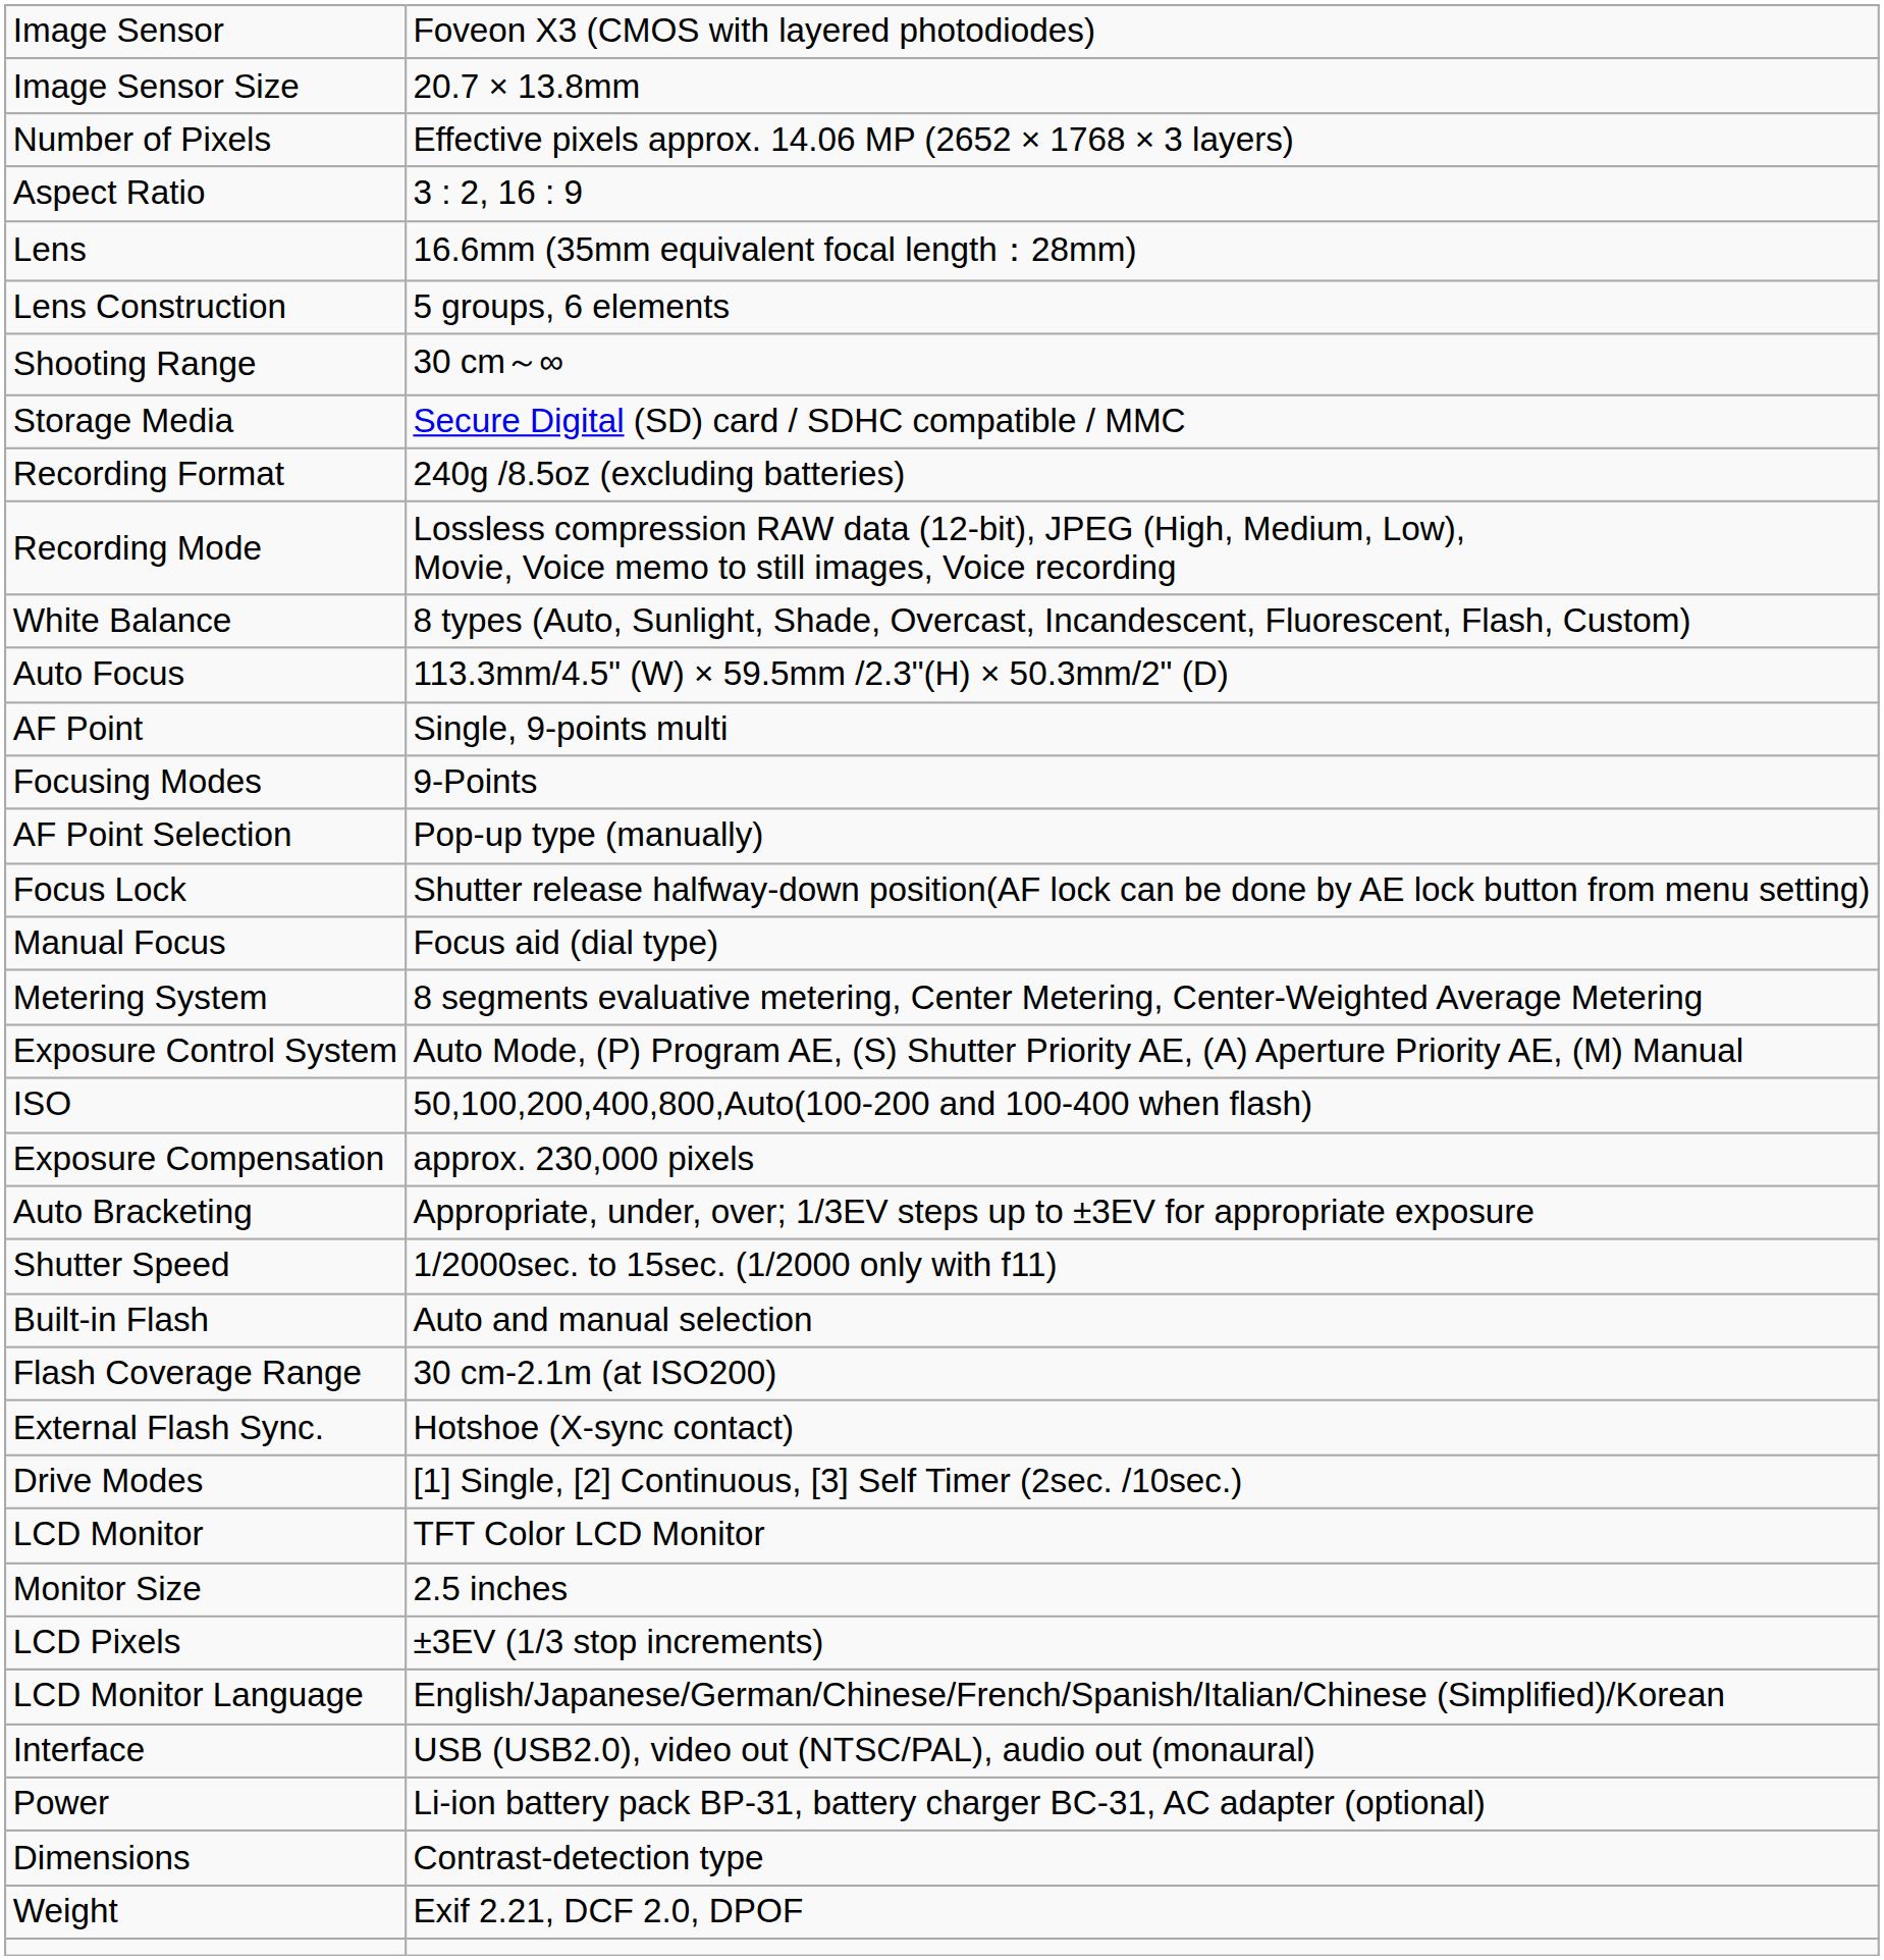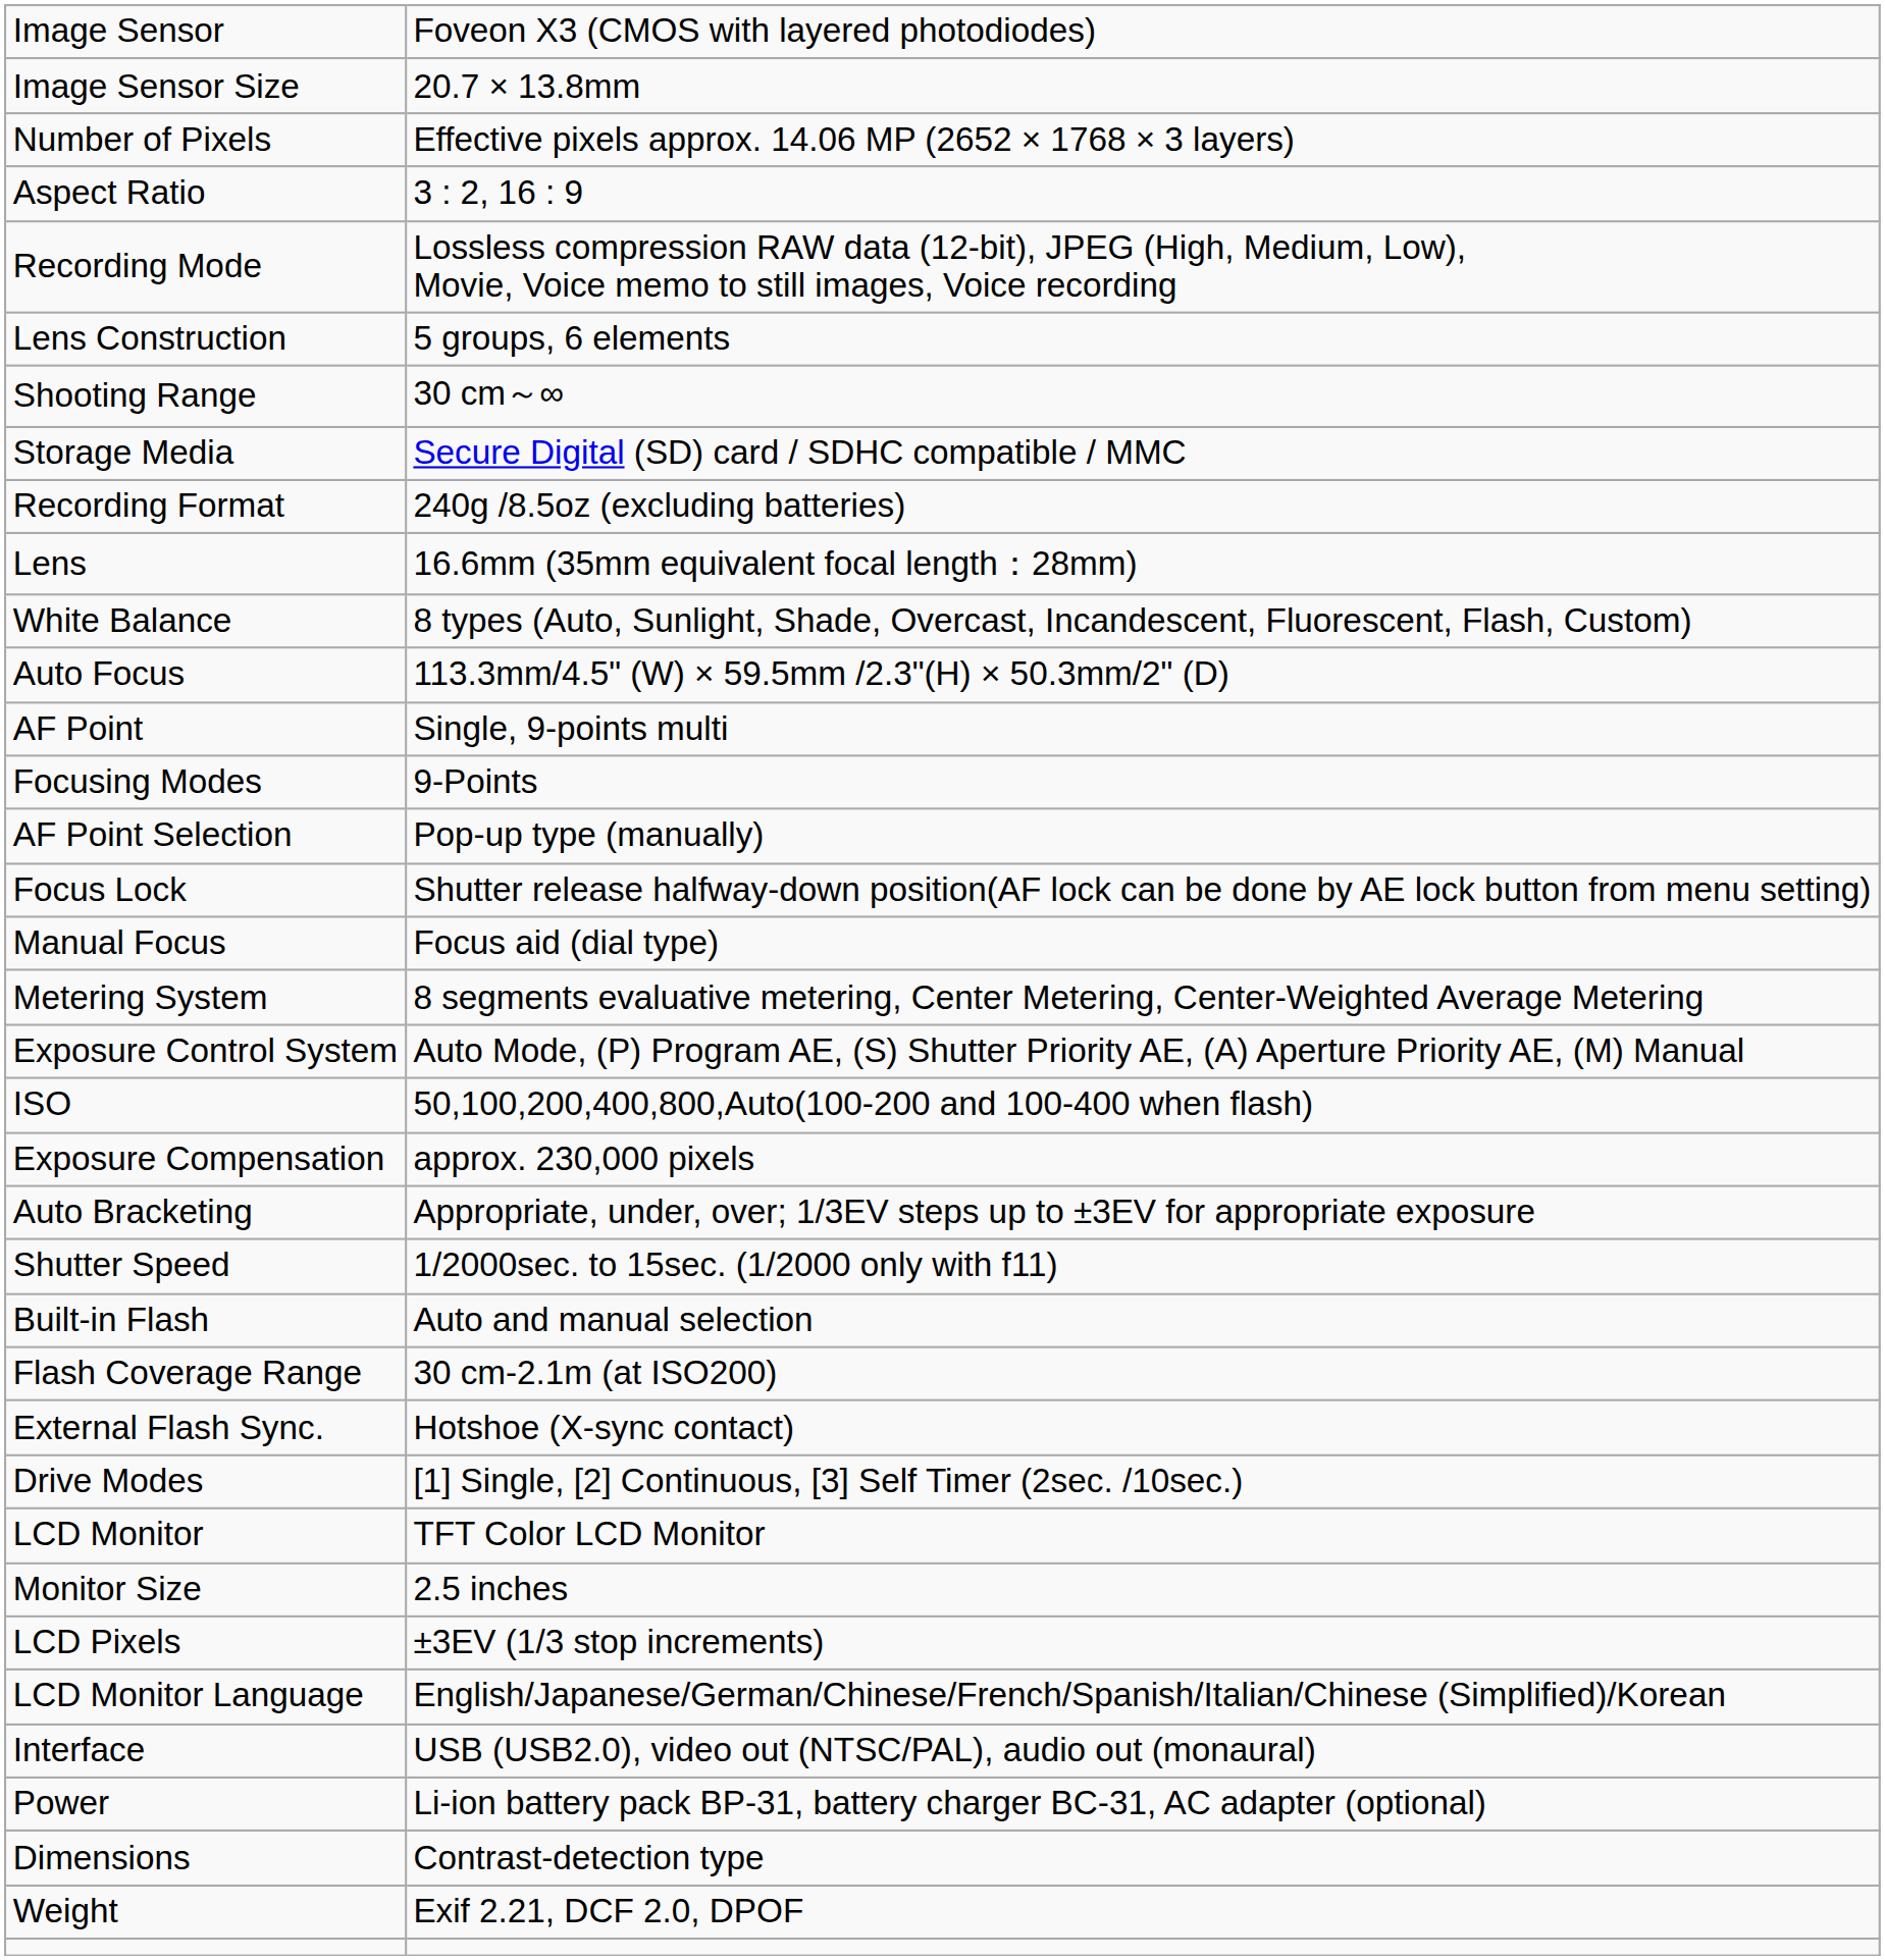 <table class="wikitable">
 <tr>
 <td>Image Sensor</td>
 <td>Foveon X3 (CMOS with layered photodiodes)</td>
 </tr>
 <tr>
 <td>Image Sensor Size</td>
 <td>20.7 × 13.8mm</td>
 </tr>
 <tr>
 <td>Number of Pixels</td>
 <td>Effective pixels approx. 14.06 MP (2652 × 1768 × 3 layers)</td>
 </tr>
 <tr>
 <td>Aspect Ratio</td>
 <td>3 : 2, 16 : 9</td>
 </tr>
 <tr>
-<td>Lens</td>
-<td>16.6mm   (35mm equivalent focal length：28mm)</td>
+<td>Recording Mode</td>
+<td>Lossless compression RAW data (12-bit), JPEG (High, Medium, Low),<br>Movie, Voice memo to still images, Voice recording</td>
 </tr>
 <tr>
 <td>Lens Construction</td>
 <td>5 groups, 6 elements</td>
 </tr>
 <tr>
 <td>Shooting Range</td>
 <td>30 cm～∞</td>
 </tr>
 <tr>
 <td>Storage Media</td>
 <td><a href='#'>Secure Digital</a> (SD) card / SDHC compatible / MMC</td>
 </tr>
 <tr>
 <td>Recording Format</td>
 <td>240g /8.5oz (excluding batteries)</td>
 </tr>
 <tr>
-<td>Recording Mode</td>
-<td>Lossless compression RAW data (12-bit), JPEG (High, Medium, Low),<br>Movie, Voice memo to still images, Voice recording</td>
+<td>Lens</td>
+<td>16.6mm   (35mm equivalent focal length：28mm)</td>
 </tr>
 <tr>
 <td>White Balance</td>
 <td>8 types (Auto, Sunlight, Shade, Overcast, Incandescent, Fluorescent, Flash, Custom)</td>
 </tr>
 <tr>
 <td>Auto Focus</td>
 <td>113.3mm/4.5" (W) × 59.5mm /2.3"(H) × 50.3mm/2" (D)</td>
 </tr>
 <tr>
 <td>AF Point</td>
 <td>Single, 9-points multi</td>
 </tr>
 <tr>
 <td>Focusing Modes</td>
 <td>9-Points</td>
 </tr>
 <tr>
 <td>AF Point Selection</td>
 <td>Pop-up type (manually)</td>
 </tr>
 <tr>
 <td>Focus Lock</td>
 <td>Shutter release halfway-down position(AF lock can be done by AE lock button from menu setting)</td>
 </tr>
 <tr>
 <td>Manual Focus</td>
 <td>Focus aid (dial type)</td>
 </tr>
 <tr>
 <td>Metering System</td>
 <td>8 segments evaluative metering, Center Metering, Center-Weighted Average Metering</td>
 </tr>
 <tr>
 <td>Exposure Control System</td>
 <td>Auto Mode, (P) Program AE, (S) Shutter Priority AE, (A) Aperture Priority AE, (M) Manual</td>
 </tr>
 <tr>
 <td>ISO</td>
 <td>50,100,200,400,800,Auto(100-200 and 100-400 when flash)</td>
 </tr>
 <tr>
 <td>Exposure Compensation</td>
 <td>approx. 230,000 pixels</td>
 </tr>
 <tr>
 <td>Auto Bracketing</td>
 <td>Appropriate, under, over; 1/3EV steps up to ±3EV for appropriate exposure</td>
 </tr>
 <tr>
 <td>Shutter Speed</td>
 <td>1/2000sec. to 15sec. (1/2000 only with f11)</td>
 </tr>
 <tr>
 <td>Built-in Flash</td>
 <td>Auto and manual selection</td>
 </tr>
 <tr>
 <td>Flash Coverage Range</td>
 <td>30 cm-2.1m (at ISO200)</td>
 </tr>
 <tr>
 <td>External Flash Sync.</td>
 <td>Hotshoe (X-sync contact)</td>
 </tr>
 <tr>
 <td>Drive Modes</td>
 <td>[1] Single, [2] Continuous, [3] Self Timer (2sec. /10sec.)</td>
 </tr>
 <tr>
 <td>LCD Monitor</td>
 <td>TFT Color LCD Monitor</td>
 </tr>
 <tr>
 <td>Monitor Size</td>
 <td>2.5 inches</td>
 </tr>
 <tr>
 <td>LCD Pixels</td>
 <td>±3EV (1/3 stop increments)</td>
 </tr>
 <tr>
 <td>LCD Monitor Language</td>
 <td>English/Japanese/German/Chinese/French/Spanish/Italian/Chinese (Simplified)/Korean</td>
 </tr>
 <tr>
 <td>Interface</td>
 <td>USB (USB2.0), video out (NTSC/PAL), audio out (monaural)</td>
 </tr>
 <tr>
 <td>Power</td>
 <td>Li-ion battery pack BP-31, battery charger BC-31, AC adapter (optional)</td>
 </tr>
 <tr>
 <td>Dimensions</td>
 <td>Contrast-detection type</td>
 </tr>
 <tr>
 <td>Weight</td>
 <td>Exif 2.21, DCF 2.0, DPOF</td>
 </tr>
 <tr>
 <td></td>
 <td></td>
 </tr>
 </table>
